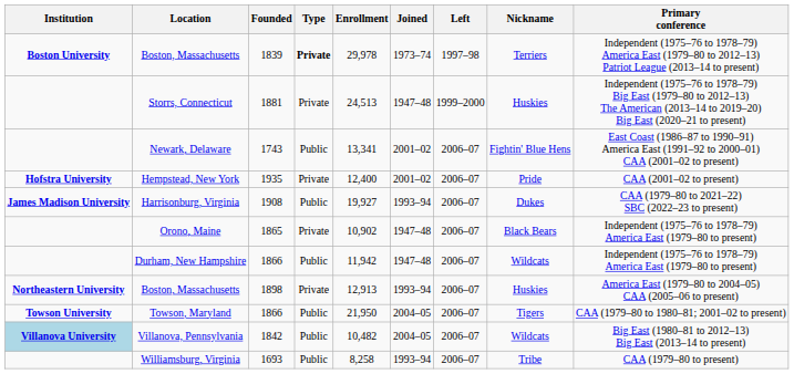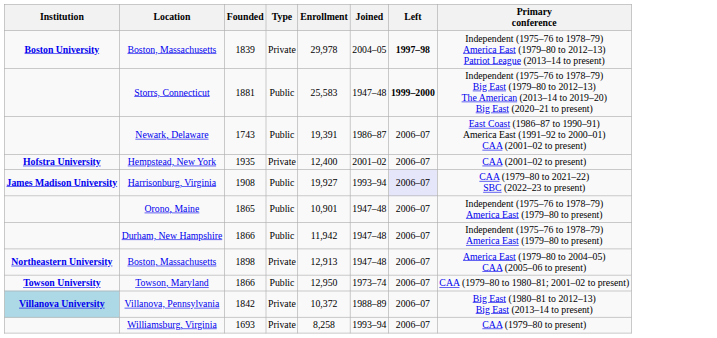 <table class=" sortable wikitable" style="text-align: center">
 <tr>
 <th>Institution</th>
 <th>Location</th>
 <th>Founded</th>
 <th>Type</th>
 <th>Enrollment</th>
 <th>Joined</th>
 <th>Left</th>
-<th>Nickname</th>
 <th>Primary<br>conference</th>
 </tr>
 <tr>
 <td><strong><a href='#'>Boston University</a></strong></td>
 <td><a href='#'>Boston, Massachusetts</a></td>
 <td>1839</td>
-<td><strong>Private</strong></td>
+<td>Private</td>
 <td>29,978</td>
-<td>1973–74</td>
-<td>1997–98</td>
-<td><a href='#'>Terriers</a></td>
+<td>2004–05</td>
+<td><strong>1997–98</strong></td>
 <td>Independent (1975–76 to 1978–79)<br><a href='#'>America East</a> (1979–80 to 2012–13)<br><a href='#'>Patriot League</a> (2013–14 to present)</td>
 </tr>
 <tr>
 <td></td>
 <td><a href='#'>Storrs, Connecticut</a></td>
 <td>1881</td>
-<td>Private</td>
-<td>24,513</td>
+<td>Public</td>
+<td>25,583</td>
 <td>1947–48</td>
-<td>1999–2000</td>
-<td><a href='#'>Huskies</a></td>
+<td><strong>1999–2000</strong></td>
 <td>Independent (1975–76 to 1978–79)<br><a href='#'>Big East</a> (1979–80 to 2012–13)<br><a href='#'>The American</a> (2013–14 to 2019–20)<br><a href='#'>Big East</a> (2020–21 to present)</td>
 </tr>
 <tr>
 <td></td>
 <td><a href='#'>Newark, Delaware</a></td>
 <td>1743</td>
 <td>Public</td>
-<td>13,341</td>
-<td>2001–02</td>
+<td>19,391</td>
+<td>1986–87</td>
 <td>2006–07</td>
-<td><a href='#'>Fightin' Blue Hens</a></td>
 <td><a href='#'>East Coast</a> (1986–87 to 1990–91)<br>America East (1991–92 to 2000–01)<br><a href='#'>CAA</a> (2001–02 to present)</td>
 </tr>
 <tr>
 <td><strong><a href='#'>Hofstra University</a></strong></td>
 <td><a href='#'>Hempstead, New York</a></td>
 <td>1935</td>
 <td>Private</td>
 <td>12,400</td>
 <td>2001–02</td>
 <td>2006–07</td>
-<td><a href='#'>Pride</a></td>
 <td><a href='#'>CAA</a> (2001–02 to present)</td>
 </tr>
 <tr>
 <td><strong><a href='#'>James Madison University</a></strong></td>
 <td><a href='#'>Harrisonburg, Virginia</a></td>
 <td>1908</td>
 <td>Public</td>
 <td>19,927</td>
 <td>1993–94</td>
-<td>2006–07</td>
-<td><a href='#'>Dukes</a></td>
+<td style="background: lavender;">2006–07</td>
 <td><a href='#'>CAA</a> (1979–80 to 2021–22)<br><a href='#'>SBC</a> (2022–23 to present)</td>
 </tr>
 <tr>
 <td></td>
 <td><a href='#'>Orono, Maine</a></td>
 <td>1865</td>
-<td>Private</td>
-<td>10,902</td>
+<td>Public</td>
+<td>10,901</td>
 <td>1947–48</td>
 <td>2006–07</td>
-<td><a href='#'>Black Bears</a></td>
 <td>Independent (1975–76 to 1978–79)<br><a href='#'>America East</a> (1979–80 to present)</td>
 </tr>
 <tr>
 <td></td>
 <td><a href='#'>Durham, New Hampshire</a></td>
 <td>1866</td>
 <td>Public</td>
 <td>11,942</td>
 <td>1947–48</td>
 <td>2006–07</td>
-<td><a href='#'>Wildcats</a></td>
 <td>Independent (1975–76 to 1978–79)<br><a href='#'>America East</a> (1979–80 to present)</td>
 </tr>
 <tr>
 <td><strong><a href='#'>Northeastern University</a></strong></td>
 <td><a href='#'>Boston, Massachusetts</a></td>
 <td>1898</td>
 <td>Private</td>
 <td>12,913</td>
-<td>1993–94</td>
+<td>1947–48</td>
 <td>2006–07</td>
-<td><a href='#'>Huskies</a></td>
 <td><a href='#'>America East</a> (1979–80 to 2004–05)<br><a href='#'>CAA</a> (2005–06 to present)</td>
 </tr>
 <tr>
 <td><strong><a href='#'>Towson University</a></strong></td>
 <td><a href='#'>Towson, Maryland</a></td>
 <td>1866</td>
 <td>Public</td>
-<td>21,950</td>
-<td>2004–05</td>
+<td>12,950</td>
+<td>1973–74</td>
 <td>2006–07</td>
-<td><a href='#'>Tigers</a></td>
 <td><a href='#'>CAA</a> (1979–80 to 1980–81; 2001–02 to present)</td>
 </tr>
 <tr>
 <td style="background: lightblue;"><strong><a href='#'>Villanova University</a></strong></td>
 <td><a href='#'>Villanova, Pennsylvania</a></td>
 <td>1842</td>
-<td>Public</td>
-<td>10,482</td>
-<td>2004–05</td>
+<td>Private</td>
+<td>10,372</td>
+<td>1988–89</td>
 <td>2006–07</td>
-<td><a href='#'>Wildcats</a></td>
 <td><a href='#'>Big East</a> (1980–81 to 2012–13)<br><a href='#'>Big East</a> (2013–14 to present)</td>
 </tr>
 <tr>
 <td></td>
 <td><a href='#'>Williamsburg, Virginia</a></td>
 <td>1693</td>
-<td>Public</td>
+<td>Private</td>
 <td>8,258</td>
 <td>1993–94</td>
 <td>2006–07</td>
-<td><a href='#'>Tribe</a></td>
 <td><a href='#'>CAA</a> (1979–80 to present)</td>
 </tr>
 </table>
